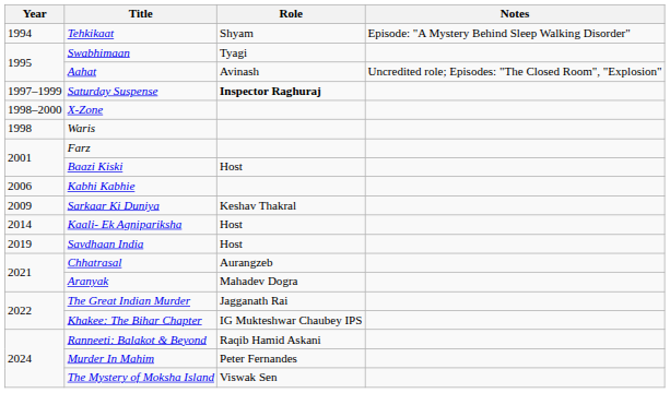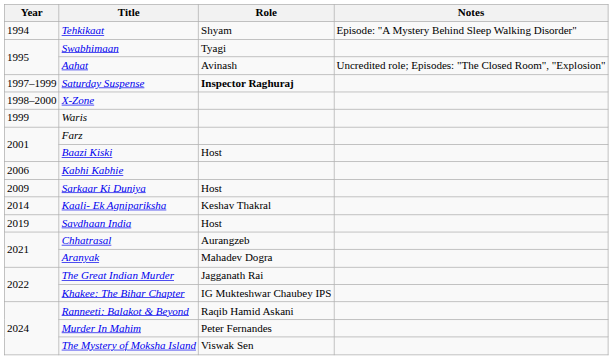 <table class="wikitable sortable">
 <tr>
 <th>Year</th>
 <th>Title</th>
 <th>Role</th>
 <th>Notes</th>
 </tr>
 <tr>
 <td>1994</td>
 <td><em><a href='#'>Tehkikaat</a></em></td>
 <td>Shyam</td>
 <td>Episode: "A Mystery Behind Sleep Walking Disorder"</td>
 </tr>
 <tr>
 <td rowspan="2">1995</td>
 <td><em><a href='#'>Swabhimaan</a></em></td>
 <td>Tyagi</td>
 <td></td>
 </tr>
 <tr>
 <td><em><a href='#'>Aahat</a></em></td>
 <td>Avinash</td>
 <td>Uncredited role; Episodes: "The Closed Room", "Explosion"</td>
 </tr>
 <tr>
 <td>1997–1999</td>
 <td><em><a href='#'>Saturday Suspense</a></em></td>
 <td><strong>Inspector Raghuraj</strong></td>
 <td></td>
 </tr>
 <tr ->
 <td>1998–2000</td>
 <td><em><a href='#'>X-Zone</a></em></td>
 <td></td>
 <td></td>
 </tr>
 <tr>
-<td>1998</td>
+<td>1999</td>
 <td><em>Waris</em></td>
 <td></td>
 <td></td>
 </tr>
 <tr>
 <td rowspan="2">2001</td>
 <td><em>Farz</em></td>
 <td></td>
 <td></td>
 </tr>
 <tr>
 <td><em><a href='#'>Baazi Kiski</a></em></td>
 <td>Host</td>
 <td></td>
 </tr>
 <tr>
 <td>2006</td>
 <td><em><a href='#'>Kabhi Kabhie</a></em></td>
 <td></td>
 <td></td>
 </tr>
 <tr>
 <td>2009</td>
 <td><em><a href='#'>Sarkaar Ki Duniya</a></em></td>
-<td>Keshav Thakral</td>
+<td>Host</td>
 <td></td>
 </tr>
 <tr>
 <td>2014</td>
 <td><em><a href='#'>Kaali- Ek Agnipariksha</a></em></td>
-<td>Host</td>
+<td>Keshav Thakral</td>
 <td></td>
 </tr>
 <tr>
 <td>2019</td>
 <td><a href='#'><em>Savdhaan India</em></a></td>
 <td>Host</td>
 <td></td>
 </tr>
 <tr>
 <td rowspan="2">2021</td>
 <td><em><a href='#'>Chhatrasal</a></em></td>
 <td>Aurangzeb</td>
 <td></td>
 </tr>
 <tr>
 <td><em><a href='#'>Aranyak</a></em></td>
 <td>Mahadev Dogra</td>
 <td></td>
 </tr>
 <tr>
 <td rowspan="2">2022</td>
 <td><em><a href='#'>The Great Indian Murder</a></em></td>
 <td>Jagganath Rai</td>
 <td></td>
 </tr>
 <tr>
 <td><em><a href='#'>Khakee: The Bihar Chapter</a></em></td>
 <td>IG Mukteshwar Chaubey IPS</td>
 <td></td>
 </tr>
 <tr>
 <td rowspan="3">2024</td>
 <td><em><a href='#'>Ranneeti: Balakot & Beyond</a></em></td>
 <td>Raqib Hamid Askani</td>
 <td></td>
 </tr>
 <tr>
 <td><em><a href='#'>Murder In Mahim</a></em></td>
 <td>Peter Fernandes</td>
 <td></td>
 </tr>
 <tr>
 <td><em><a href='#'>The Mystery of Moksha Island</a></em></td>
 <td>Viswak Sen</td>
 <td></td>
 </tr>
 </table>
